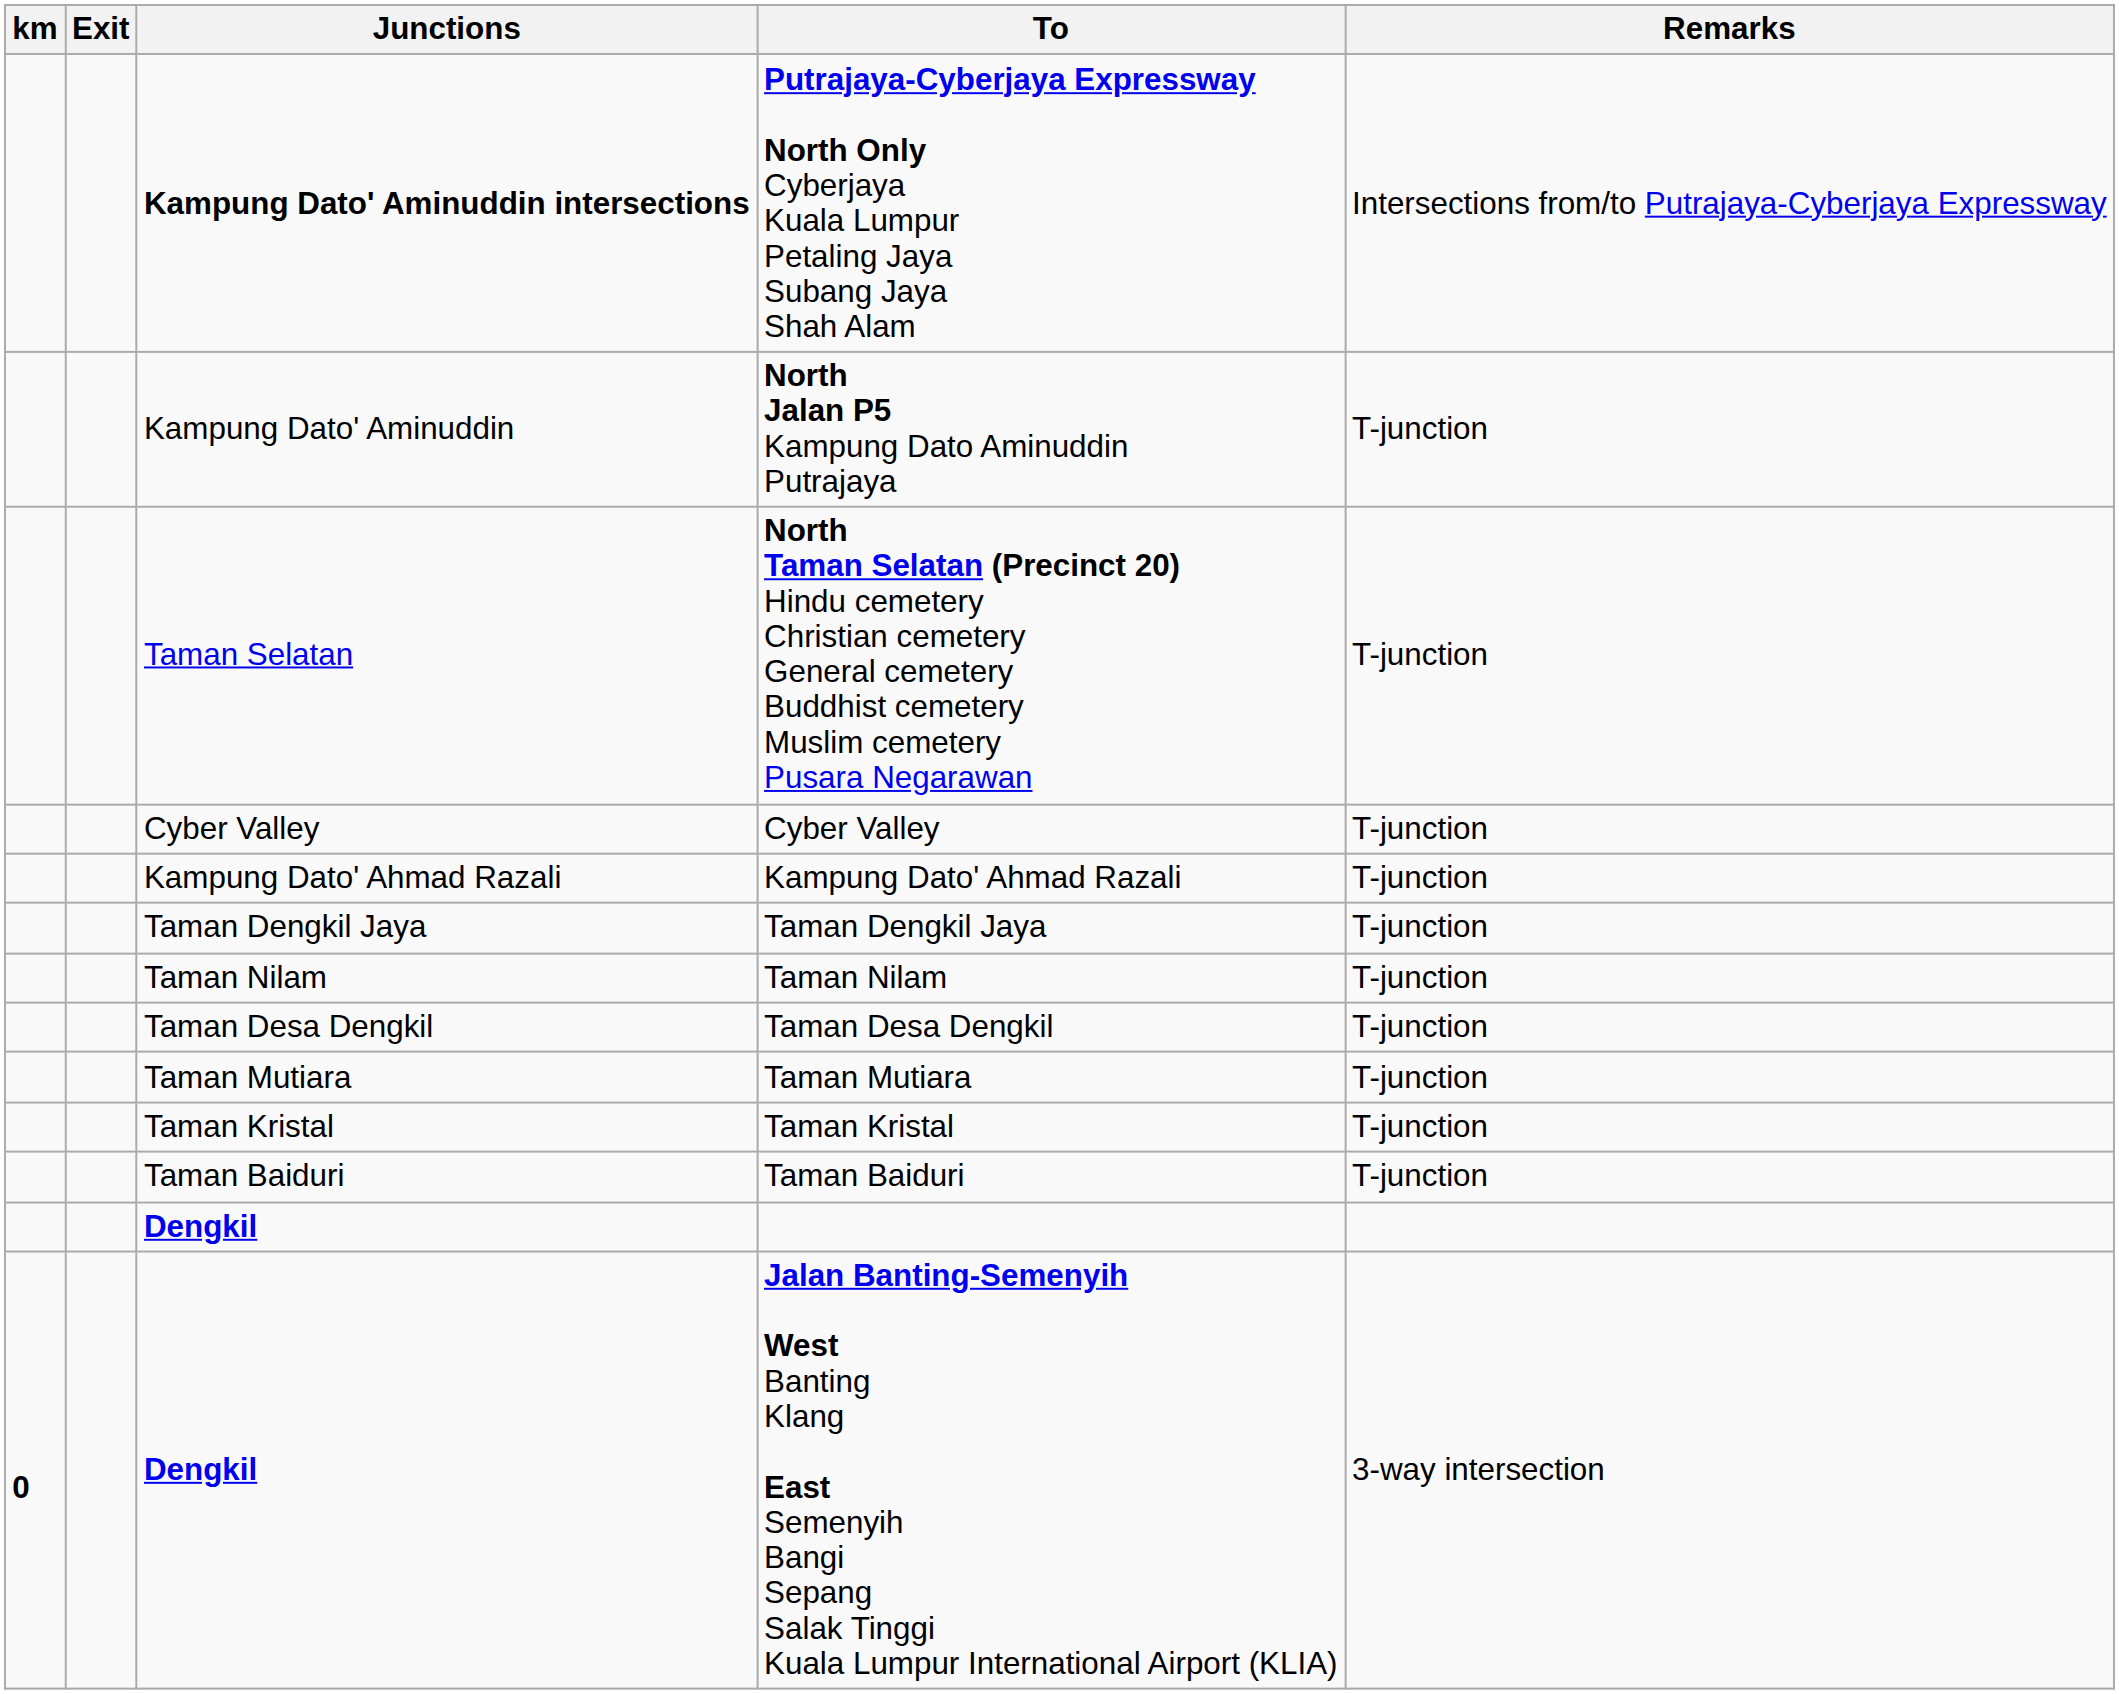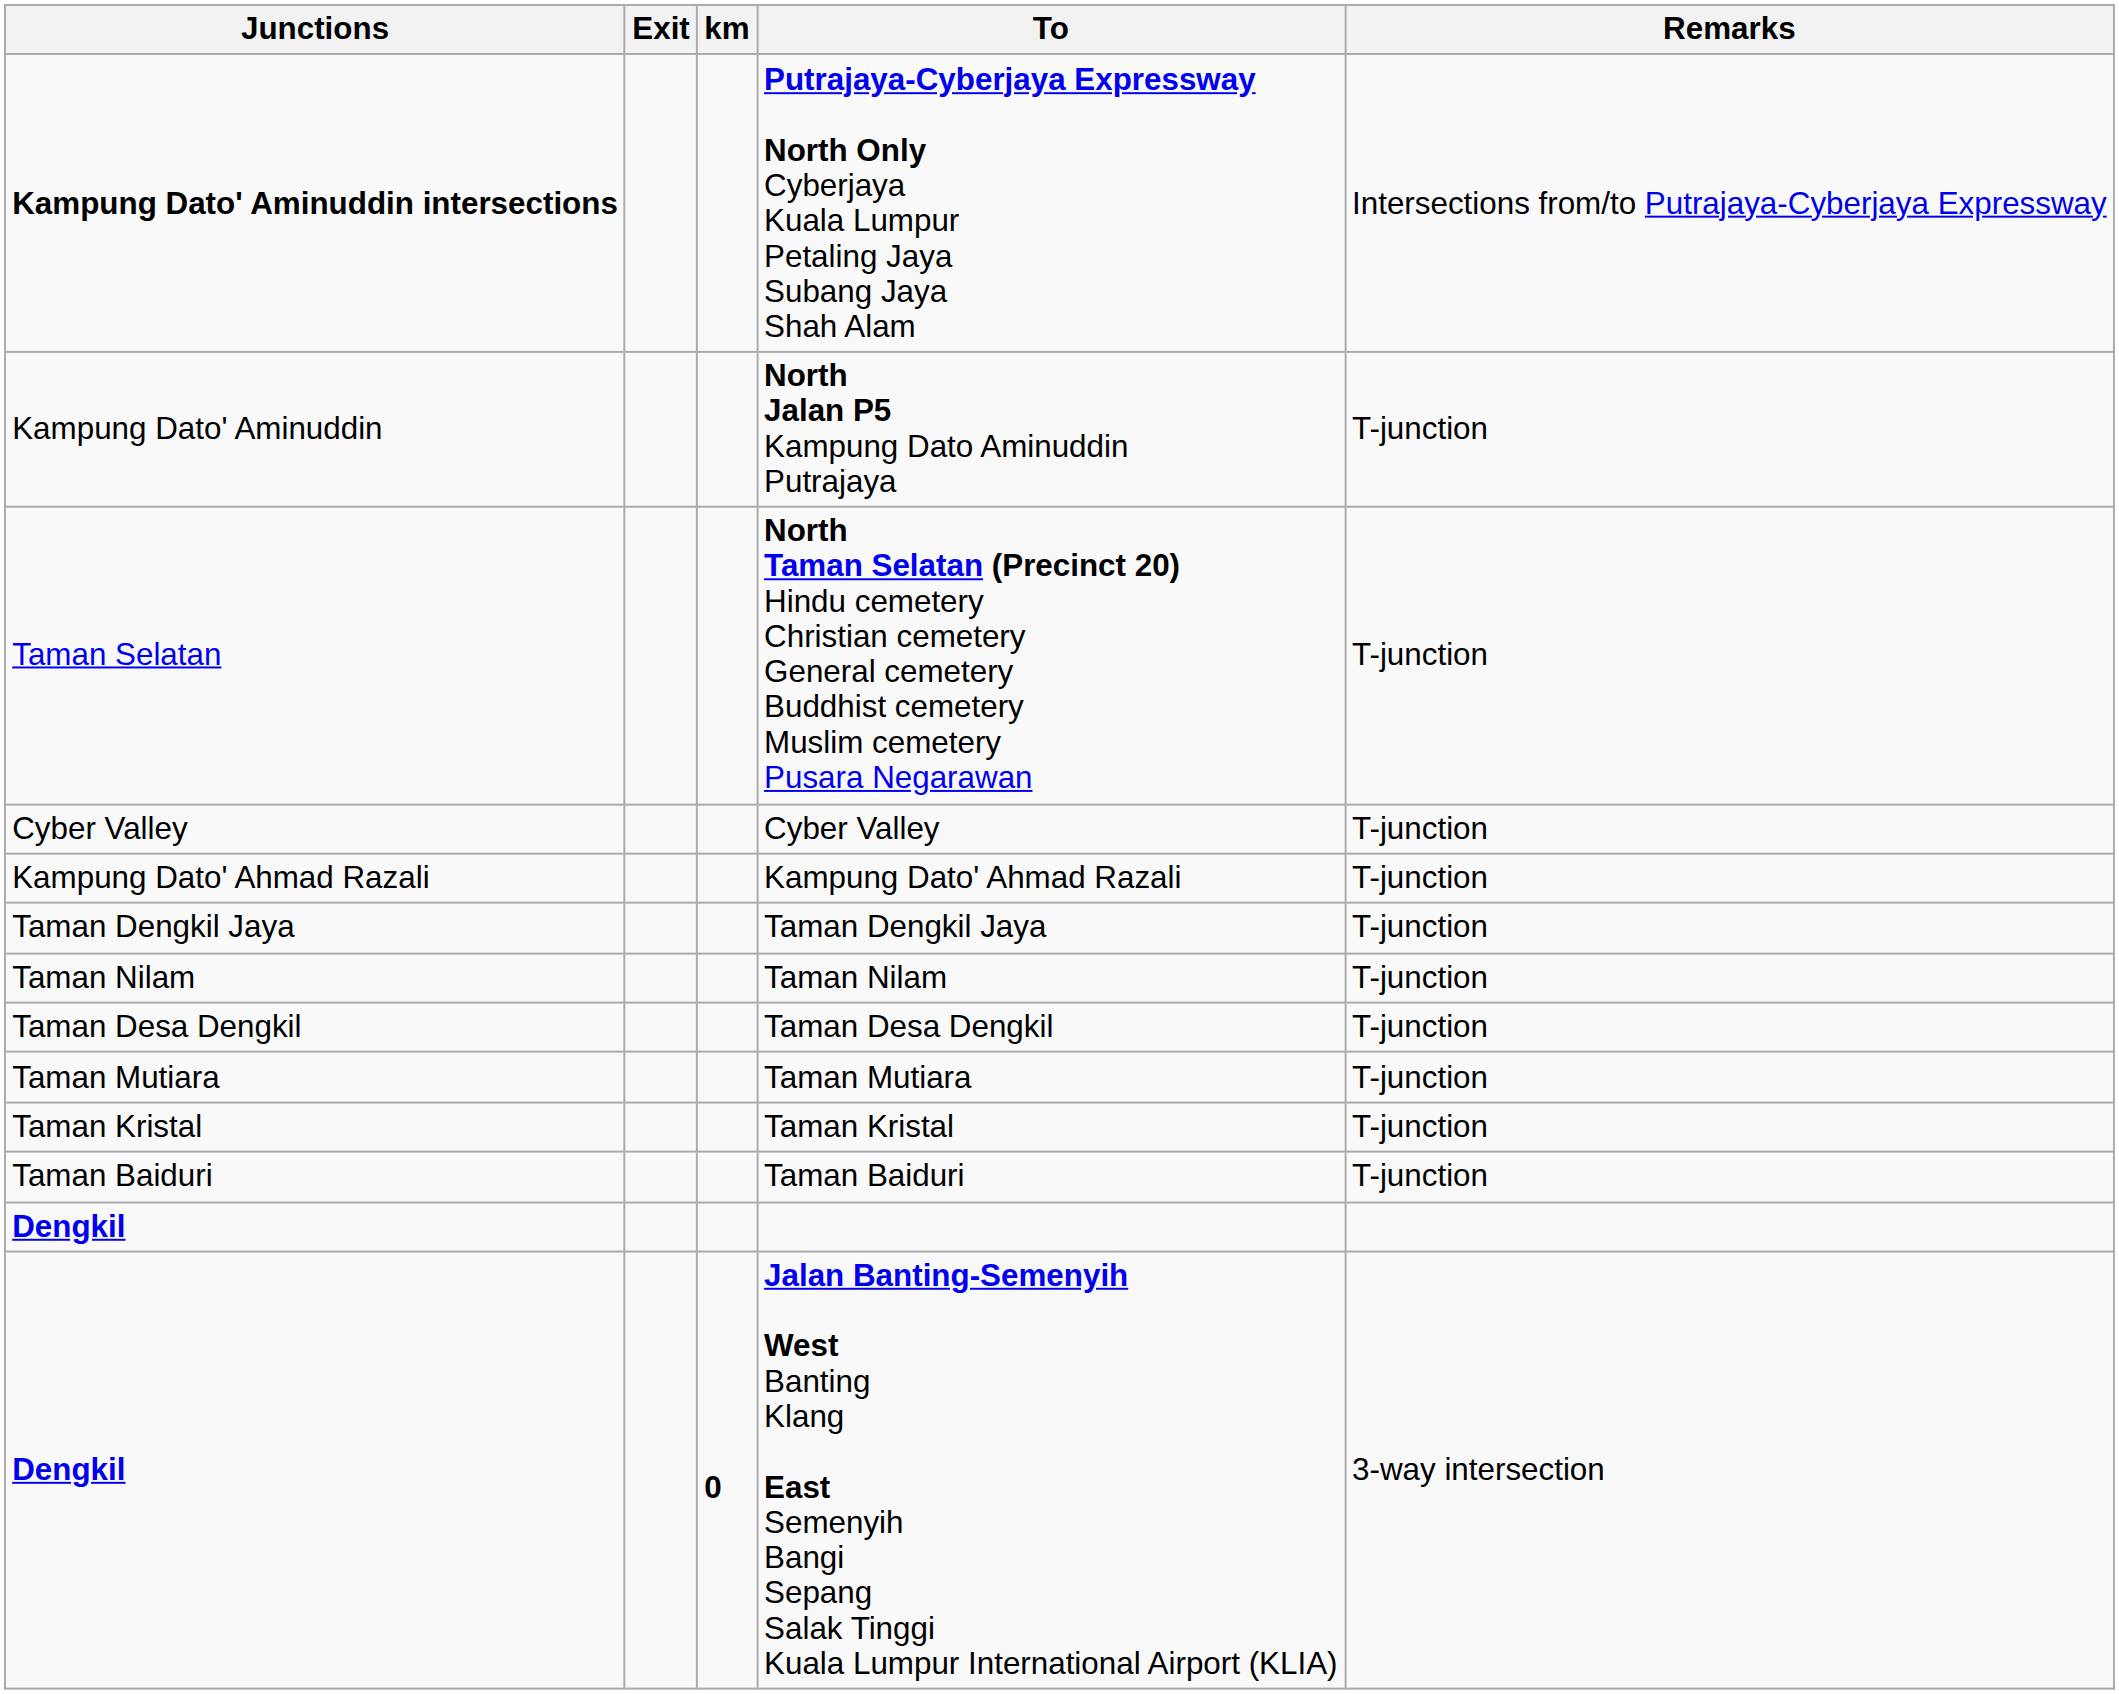 <table class="wikitable">
 <tr>
+<th>Junctions</th>
+<th>Exit</th>
 <th>km</th>
-<th>Exit</th>
-<th>Junctions</th>
 <th>To</th>
 <th>Remarks</th>
 </tr>
 <tr>
+<td><strong>Kampung Dato' Aminuddin intersections</strong></td>
 <td></td>
 <td></td>
-<td><strong>Kampung Dato' Aminuddin intersections</strong></td>
 <td> <strong><a href='#'>Putrajaya-Cyberjaya Expressway</a></strong><br><br><strong>North Only</strong><br> Cyberjaya<br> Kuala Lumpur<br> Petaling Jaya<br> Subang Jaya<br> Shah Alam</td>
 <td>Intersections from/to  <a href='#'>Putrajaya-Cyberjaya Expressway</a></td>
 </tr>
 <tr>
+<td>Kampung Dato' Aminuddin</td>
 <td></td>
 <td></td>
-<td>Kampung Dato' Aminuddin</td>
 <td><strong>North </strong><br><strong>Jalan P5</strong><br>Kampung Dato Aminuddin<br>Putrajaya</td>
 <td>T-junction</td>
 </tr>
 <tr>
+<td><a href='#'>Taman Selatan</a></td>
 <td></td>
 <td></td>
-<td><a href='#'>Taman Selatan</a></td>
 <td><strong>North </strong><br><strong><a href='#'>Taman Selatan</a> (Precinct 20)</strong><br>Hindu cemetery<br>Christian cemetery<br>General cemetery<br>Buddhist cemetery<br>Muslim cemetery<br><a href='#'>Pusara Negarawan</a></td>
 <td>T-junction</td>
 </tr>
 <tr>
+<td>Cyber Valley</td>
 <td></td>
 <td></td>
-<td>Cyber Valley</td>
 <td>Cyber Valley</td>
 <td>T-junction</td>
 </tr>
 <tr>
+<td>Kampung Dato' Ahmad Razali</td>
 <td></td>
 <td></td>
-<td>Kampung Dato' Ahmad Razali</td>
 <td>Kampung Dato' Ahmad Razali</td>
 <td>T-junction</td>
 </tr>
 <tr>
+<td>Taman Dengkil Jaya</td>
 <td></td>
 <td></td>
-<td>Taman Dengkil Jaya</td>
 <td>Taman Dengkil Jaya</td>
 <td>T-junction</td>
 </tr>
 <tr>
+<td>Taman Nilam</td>
 <td></td>
 <td></td>
-<td>Taman Nilam</td>
 <td>Taman Nilam</td>
 <td>T-junction</td>
 </tr>
 <tr>
+<td>Taman Desa Dengkil</td>
 <td></td>
 <td></td>
-<td>Taman Desa Dengkil</td>
 <td>Taman Desa Dengkil</td>
 <td>T-junction</td>
 </tr>
 <tr>
+<td>Taman Mutiara</td>
 <td></td>
 <td></td>
-<td>Taman Mutiara</td>
 <td>Taman Mutiara</td>
 <td>T-junction</td>
 </tr>
 <tr>
+<td>Taman Kristal</td>
 <td></td>
 <td></td>
-<td>Taman Kristal</td>
 <td>Taman Kristal</td>
 <td>T-junction</td>
 </tr>
 <tr>
+<td>Taman Baiduri</td>
 <td></td>
 <td></td>
-<td>Taman Baiduri</td>
 <td>Taman Baiduri</td>
 <td>T-junction</td>
 </tr>
 <tr>
+<td><strong><a href='#'>Dengkil</a></strong></td>
 <td></td>
 <td></td>
-<td><strong><a href='#'>Dengkil</a></strong></td>
 <td></td>
 <td></td>
 </tr>
 <tr>
+<td><strong><a href='#'>Dengkil</a></strong></td>
+<td></td>
 <td><br><strong>0</strong></td>
-<td></td>
-<td><strong><a href='#'>Dengkil</a></strong></td>
 <td> <strong><a href='#'>Jalan Banting-Semenyih</a></strong><br><br><strong>West</strong><br> Banting<br> Klang<br><br><strong>East</strong><br> Semenyih<br> Bangi<br> Sepang<br> Salak Tinggi<br> Kuala Lumpur International Airport (KLIA) </td>
 <td>3-way intersection</td>
 </tr>
 </table>
